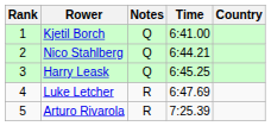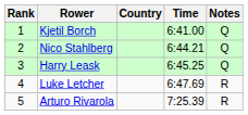 <table class="wikitable" style="text-align:center">
 <tr>
 <th>Rank</th>
 <th>Rower</th>
+<th>Country</th>
+<th>Time</th>
 <th>Notes</th>
-<th>Time</th>
-<th>Country</th>
 </tr>
 <tr bgcolor=ccffcc>
 <td>1</td>
 <td align="left"><a href='#'>Kjetil Borch</a></td>
+<td align="left"></td>
+<td>6:41.00</td>
 <td>Q</td>
-<td>6:41.00</td>
-<td align="left"></td>
 </tr>
 <tr bgcolor=ccffcc>
 <td>2</td>
 <td align="left"><a href='#'>Nico Stahlberg</a></td>
+<td align="left"></td>
+<td>6:44.21</td>
 <td>Q</td>
-<td>6:44.21</td>
-<td align="left"></td>
 </tr>
 <tr bgcolor=ccffcc>
 <td>3</td>
 <td align="left"><a href='#'>Harry Leask</a></td>
+<td align="left"></td>
+<td>6:45.25</td>
 <td>Q</td>
-<td>6:45.25</td>
-<td align="left"></td>
 </tr>
 <tr>
 <td>4</td>
 <td align="left"><a href='#'>Luke Letcher</a></td>
+<td align="left"></td>
+<td>6:47.69</td>
 <td>R</td>
-<td>6:47.69</td>
-<td align="left"></td>
 </tr>
 <tr>
 <td>5</td>
 <td align="left"><a href='#'>Arturo Rivarola</a></td>
+<td align="left"></td>
+<td>7:25.39</td>
 <td>R</td>
-<td>7:25.39</td>
-<td align="left"></td>
 </tr>
 </table>
